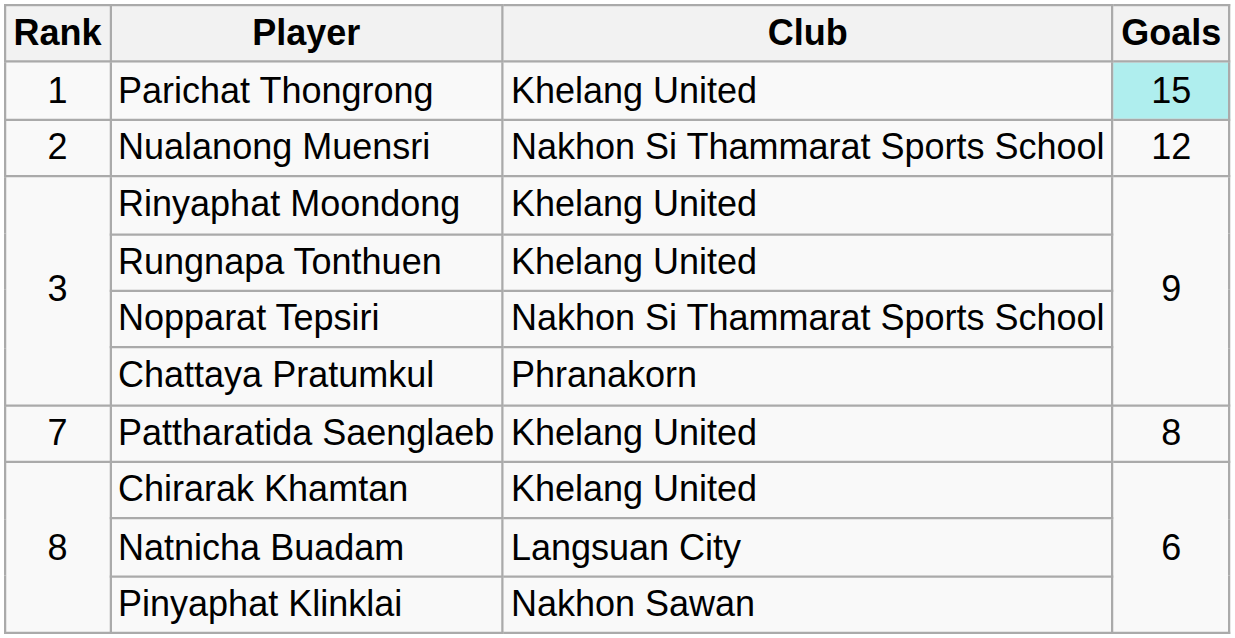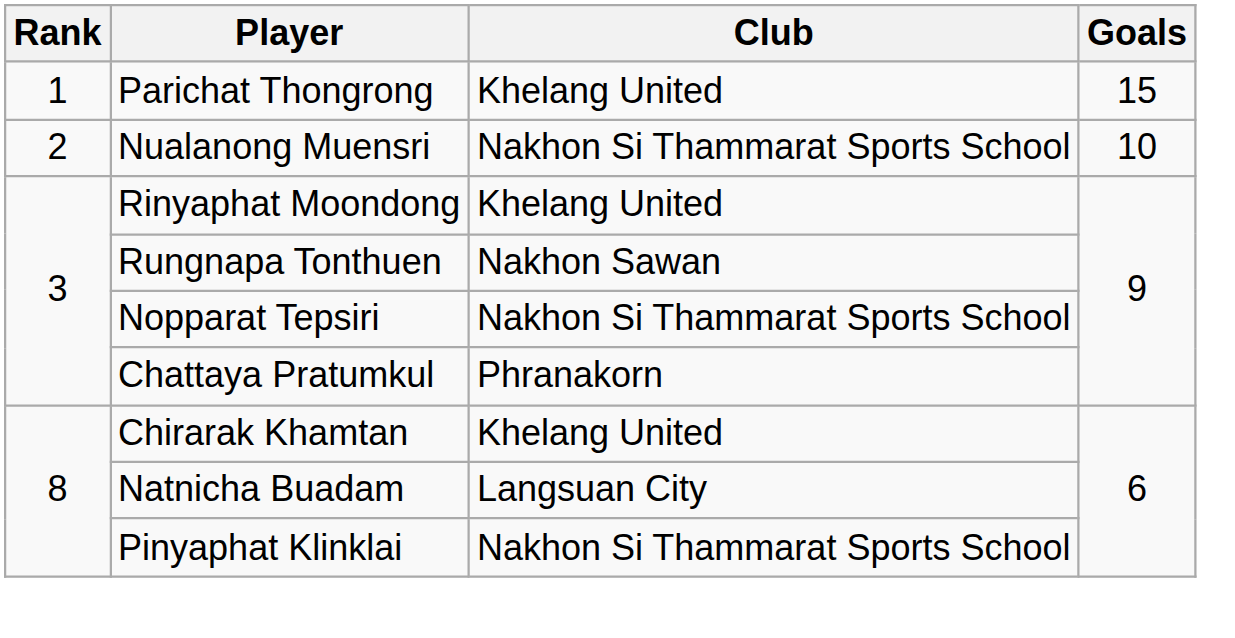 <table class="wikitable" style="text-align:center">
 <tr>
 <th>Rank</th>
 <th>Player</th>
 <th>Club</th>
 <th>Goals</th>
 </tr>
 <tr>
 <td>1</td>
 <td align="left"> Parichat Thongrong</td>
 <td align="left">Khelang United</td>
-<td style="background: paleturquoise;">15</td>
+<td>15</td>
 </tr>
 <tr>
 <td>2</td>
 <td align="left"> Nualanong Muensri</td>
 <td align="left">Nakhon Si Thammarat Sports School</td>
-<td>12</td>
+<td>10</td>
 </tr>
 <tr>
 <td rowspan="4">3</td>
 <td align="left"> Rinyaphat Moondong</td>
 <td align="left">Khelang United</td>
 <td rowspan="4">9</td>
 </tr>
 <tr>
 <td align="left"> Rungnapa Tonthuen</td>
-<td align="left">Khelang United</td>
+<td align="left">Nakhon Sawan</td>
 </tr>
 <tr>
 <td align="left"> Nopparat Tepsiri</td>
 <td align="left">Nakhon Si Thammarat Sports School</td>
 </tr>
 <tr>
 <td align="left"> Chattaya Pratumkul</td>
 <td align="left">Phranakorn</td>
-</tr>
-<tr>
-<td>7</td>
-<td align="left"> Pattharatida Saenglaeb</td>
-<td align="left">Khelang United</td>
-<td>8</td>
 </tr>
 <tr>
 <td rowspan="3">8</td>
 <td align="left"> Chirarak Khamtan</td>
 <td align="left">Khelang United</td>
 <td rowspan="3">6</td>
 </tr>
 <tr>
 <td align="left"> Natnicha Buadam</td>
 <td align="left">Langsuan City</td>
 </tr>
 <tr>
 <td align="left"> Pinyaphat Klinklai</td>
-<td align="left">Nakhon Sawan</td>
+<td align="left">Nakhon Si Thammarat Sports School</td>
 </tr>
 </table>
